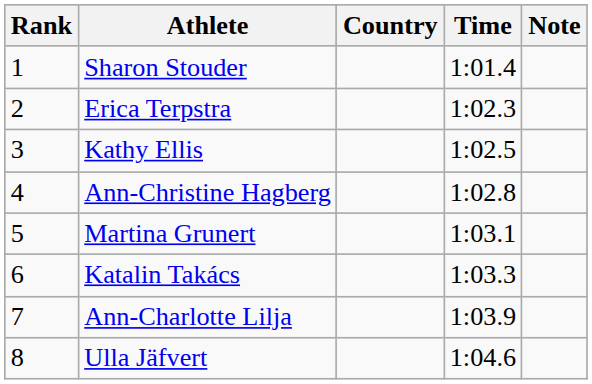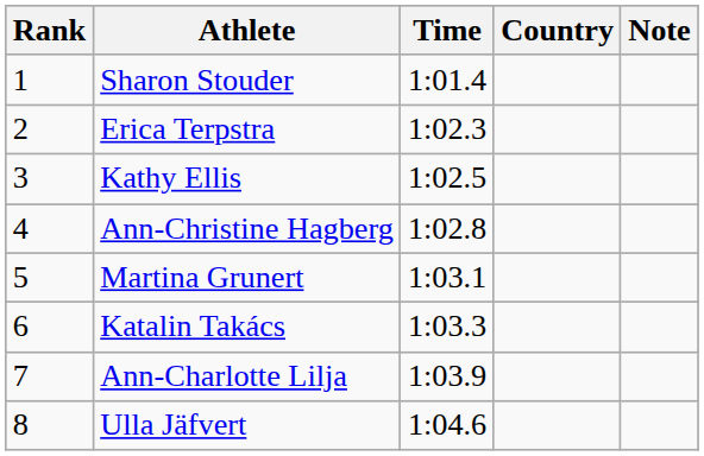 <table class="wikitable sortable">
 <tr>
 <th>Rank</th>
 <th>Athlete</th>
+<th>Time</th>
 <th>Country</th>
-<th>Time</th>
 <th>Note</th>
 </tr>
 <tr>
 <td>1</td>
 <td><a href='#'>Sharon Stouder</a></td>
+<td>1:01.4</td>
 <td></td>
-<td>1:01.4</td>
 <td></td>
 </tr>
 <tr>
 <td>2</td>
 <td><a href='#'>Erica Terpstra</a></td>
+<td>1:02.3</td>
 <td></td>
-<td>1:02.3</td>
 <td></td>
 </tr>
 <tr>
 <td>3</td>
 <td><a href='#'>Kathy Ellis</a></td>
+<td>1:02.5</td>
 <td></td>
-<td>1:02.5</td>
 <td></td>
 </tr>
 <tr>
 <td>4</td>
 <td><a href='#'>Ann-Christine Hagberg</a></td>
+<td>1:02.8</td>
 <td></td>
-<td>1:02.8</td>
 <td></td>
 </tr>
 <tr>
 <td>5</td>
 <td><a href='#'>Martina Grunert</a></td>
+<td>1:03.1</td>
 <td></td>
-<td>1:03.1</td>
 <td></td>
 </tr>
 <tr>
 <td>6</td>
 <td><a href='#'>Katalin Takács</a></td>
+<td>1:03.3</td>
 <td></td>
-<td>1:03.3</td>
 <td></td>
 </tr>
 <tr>
 <td>7</td>
 <td><a href='#'>Ann-Charlotte Lilja</a></td>
+<td>1:03.9</td>
 <td></td>
-<td>1:03.9</td>
 <td></td>
 </tr>
 <tr>
 <td>8</td>
 <td><a href='#'>Ulla Jäfvert</a></td>
+<td>1:04.6</td>
 <td></td>
-<td>1:04.6</td>
 <td></td>
 </tr>
 </table>
